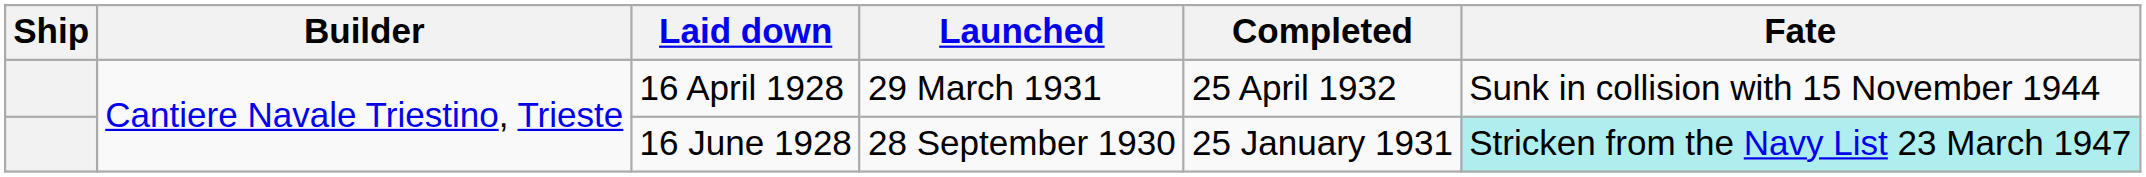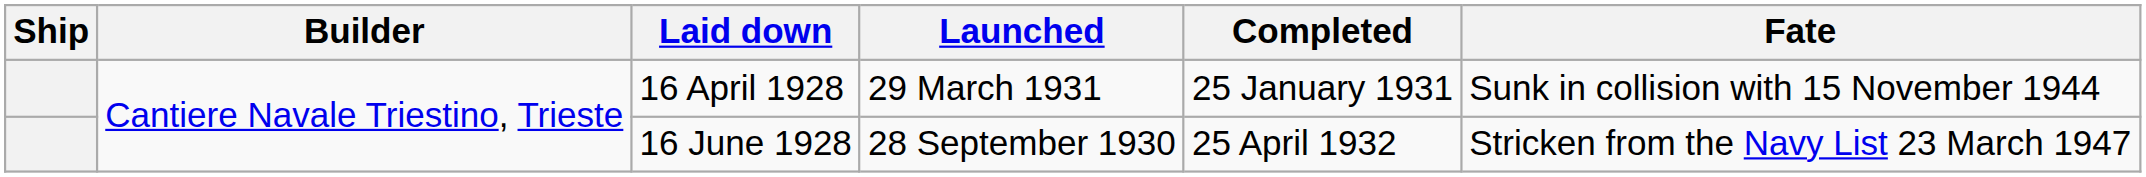 <table class="wikitable plainrowheaders">
 <tr>
 <th scope="col">Ship</th>
 <th scope="col">Builder</th>
 <th scope="col"><a href='#'>Laid down</a></th>
 <th scope="col"><a href='#'>Launched</a></th>
 <th scope="col">Completed</th>
 <th scope="col">Fate</th>
 </tr>
 <tr>
 <th scope="row"></th>
 <td rowspan=2><a href='#'>Cantiere Navale Triestino</a>, <a href='#'>Trieste</a></td>
 <td>16 April 1928</td>
 <td>29 March 1931</td>
-<td>25 April 1932</td>
+<td>25 January 1931</td>
 <td>Sunk in collision with  15 November 1944</td>
 </tr>
 <tr>
 <th scope="row"></th>
 <td>16 June 1928</td>
 <td>28 September 1930</td>
-<td>25 January 1931</td>
-<td style="background: paleturquoise;">Stricken from the <a href='#'>Navy List</a> 23 March 1947</td>
+<td>25 April 1932</td>
+<td>Stricken from the <a href='#'>Navy List</a> 23 March 1947</td>
 </tr>
 </table>
